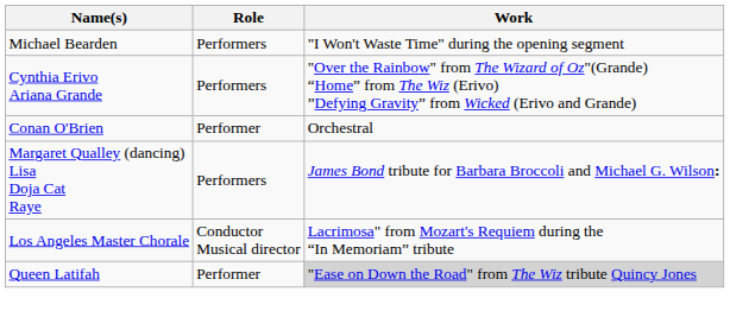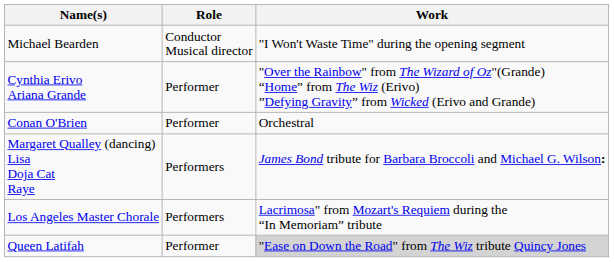 <table class="wikitable plainrowheaders sortable">
 <tr>
 <th scope="col">Name(s)</th>
 <th scope="col">Role</th>
 <th scope="col">Work</th>
 </tr>
 <tr>
 <td scope="row">Michael Bearden</td>
-<td>Performers</td>
+<td>Conductor<br>Musical director</td>
 <td>"I Won't Waste Time" during the opening segment</td>
 </tr>
 <tr>
 <td scope="col"><a href='#'>Cynthia Erivo</a><br><a href='#'>Ariana Grande</a></td>
-<td>Performers</td>
+<td>Performer</td>
 <td>"<a href='#'>Over the Rainbow</a>" from <em><a href='#'>The Wizard of Oz</a></em>"(Grande)<br>“<a href='#'>Home</a>” from <em><a href='#'>The Wiz</a></em> (Erivo)<br>”<a href='#'>Defying Gravity</a>” from <em><a href='#'>Wicked</a></em> (Erivo and Grande)</td>
 </tr>
 <tr>
 <td scope="col"><a href='#'>Conan O'Brien</a></td>
 <td>Performer</td>
 <td>Orchestral</td>
 </tr>
 <tr>
 <td scope="col"><a href='#'>Margaret Qualley</a> (dancing)<br><a href='#'>Lisa</a><br><a href='#'>Doja Cat</a><br><a href='#'>Raye</a></td>
 <td>Performers</td>
 <td><em><a href='#'>James Bond</a></em> tribute for  <a href='#'>Barbara Broccoli</a> and <a href='#'>Michael G. Wilson</a><strong>:</strong><br><br></td>
 </tr>
 <tr>
 <td scope="col"><a href='#'>Los Angeles Master Chorale</a></td>
-<td>Conductor<br>Musical director</td>
+<td>Performers</td>
 <td><a href='#'>Lacrimosa</a>" from <a href='#'>Mozart's Requiem</a> during the<br>“In Memoriam” tribute</td>
 </tr>
 <tr>
 <td scope="col"><a href='#'>Queen Latifah</a></td>
 <td>Performer</td>
 <td style="background: lightgrey;">"<a href='#'>Ease on Down the Road</a>" from <em><a href='#'>The Wiz</a></em> tribute <a href='#'>Quincy Jones</a></td>
 </tr>
 </table>
